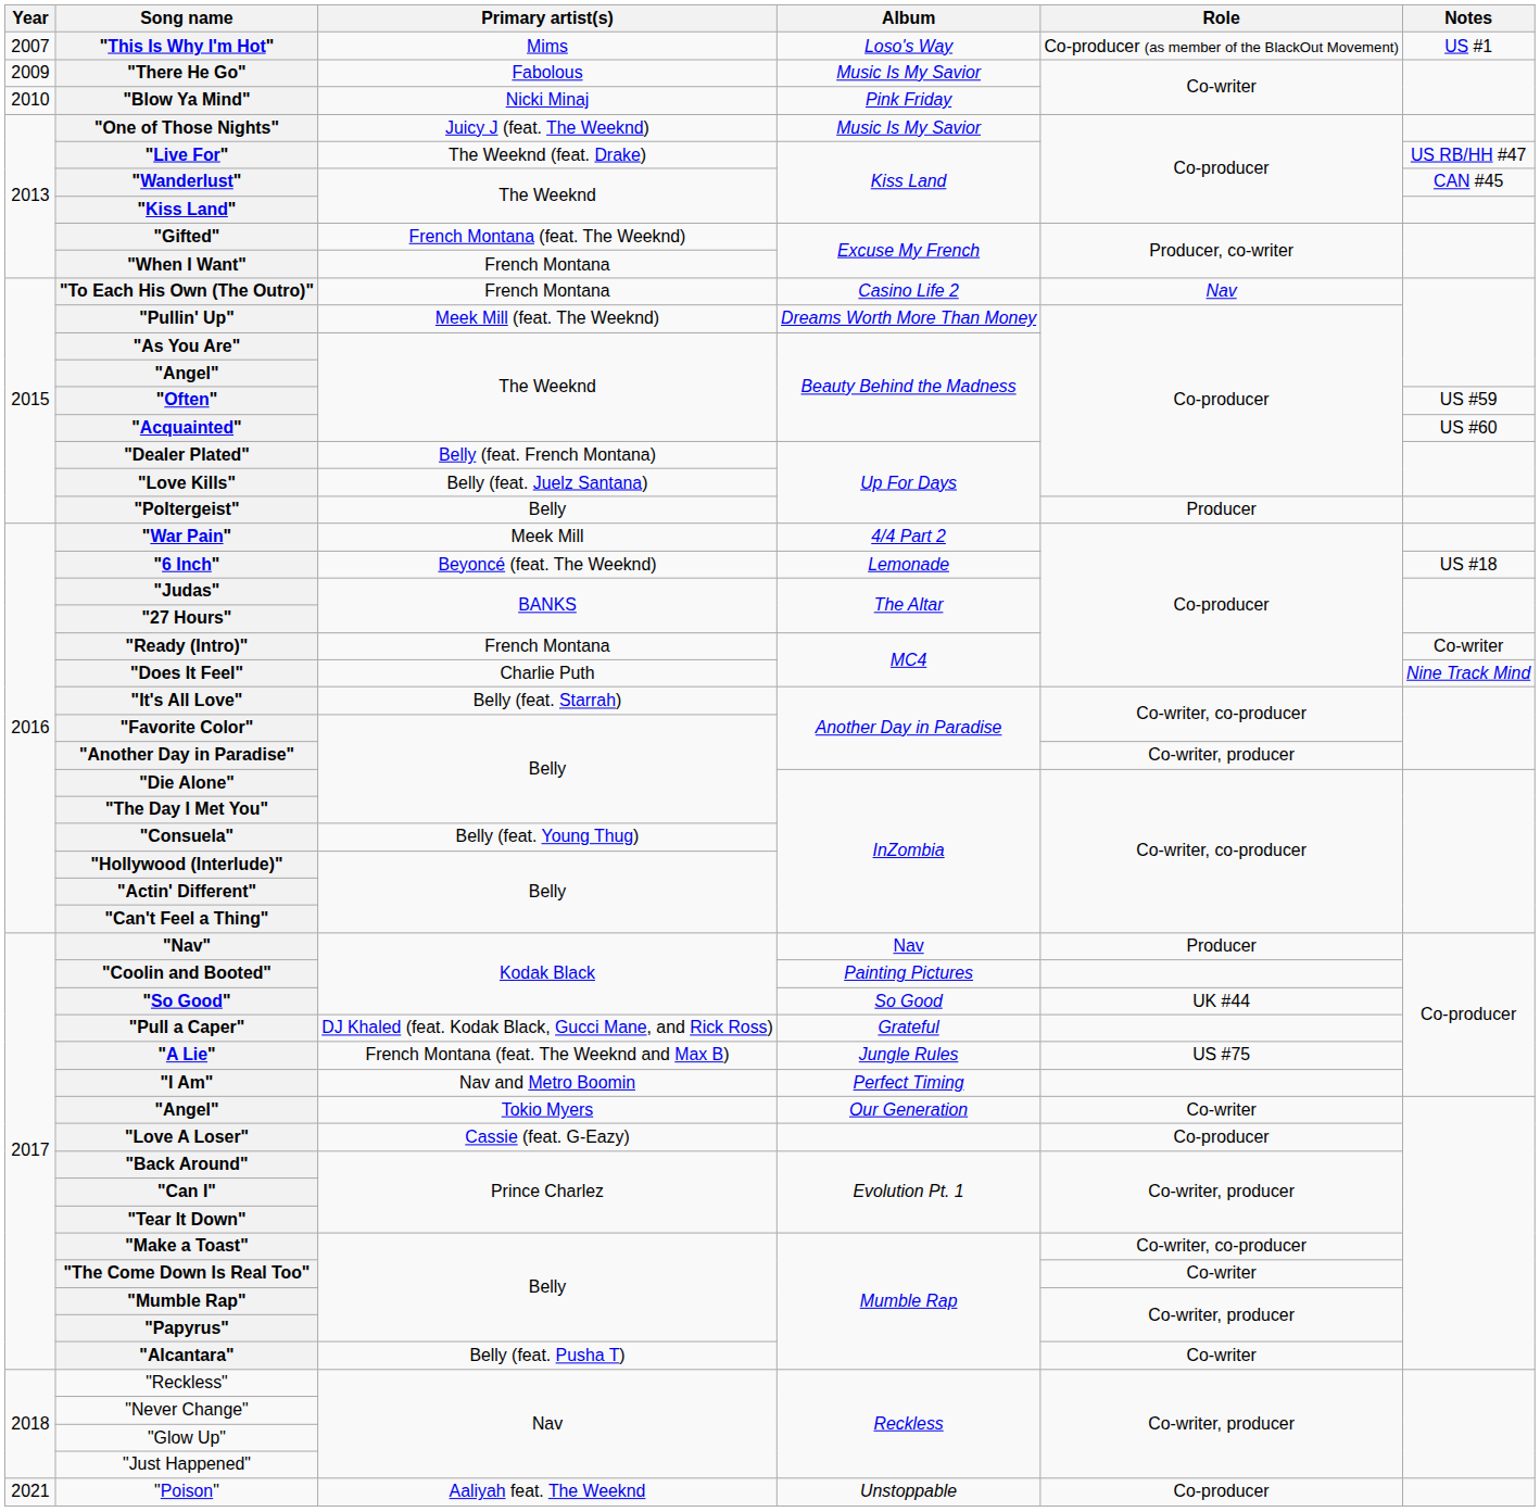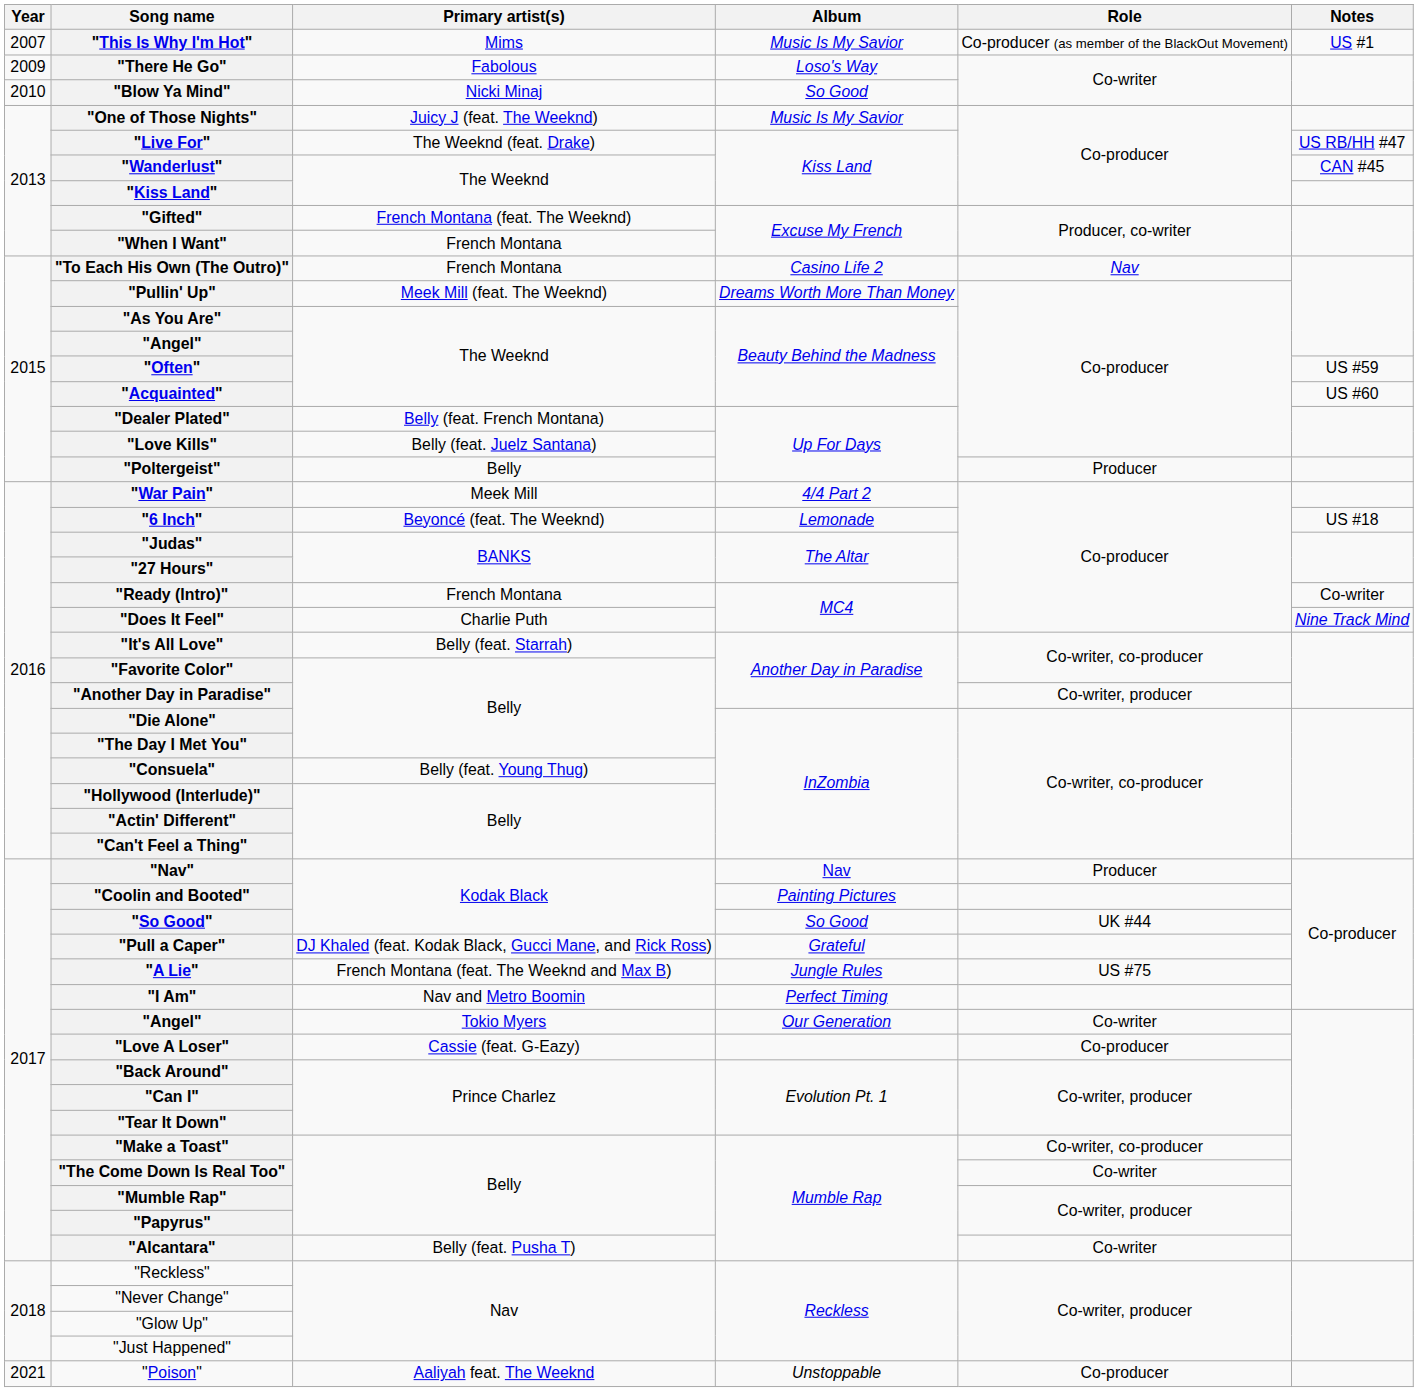 <table class="wikitable sortable plainrowheaders" style="text-align:center;">
 <tr>
 <th scope="col" style="width:2.5em;">Year</th>
 <th scope="col">Song name<br></th>
 <th scope="col">Primary artist(s)</th>
 <th scope="col">Album</th>
 <th scope="col">Role</th>
 <th scope="col">Notes</th>
 </tr>
 <tr>
 <td>2007</td>
 <th scope="row">"<a href='#'>This Is Why I'm Hot</a>"</th>
 <td><a href='#'>Mims</a></td>
-<td><em><a href='#'>Loso's Way</a></em></td>
+<td><em><a href='#'>Music Is My Savior</a></em></td>
 <td>Co-producer <small>(as member of the BlackOut Movement)</small></td>
 <td><a href='#'>US</a> #1</td>
 </tr>
 <tr>
 <td>2009</td>
 <th scope="row">"There He Go"</th>
 <td><a href='#'>Fabolous</a></td>
-<td><em><a href='#'>Music Is My Savior</a></em></td>
+<td><em><a href='#'>Loso's Way</a></em></td>
 <td rowspan="2">Co-writer</td>
 <td rowspan="2"></td>
 </tr>
 <tr>
 <td>2010</td>
 <th scope="row">"Blow Ya Mind"</th>
 <td><a href='#'>Nicki Minaj</a></td>
-<td><em><a href='#'>Pink Friday</a></em></td>
+<td><em><a href='#'>So Good</a></em></td>
 </tr>
 <tr>
 <td rowspan="6">2013</td>
 <th scope="row">"One of Those Nights"</th>
 <td><a href='#'>Juicy J</a> (feat. <a href='#'>The Weeknd</a>)</td>
 <td><em><a href='#'>Music Is My Savior</a></em></td>
 <td rowspan="4">Co-producer</td>
 <td></td>
 </tr>
 <tr>
 <th scope="row">"<a href='#'>Live For</a>"</th>
 <td>The Weeknd (feat. <a href='#'>Drake</a>)</td>
 <td rowspan="3"><em><a href='#'>Kiss Land</a></em></td>
 <td><a href='#'>US RB/HH</a> #47</td>
 </tr>
 <tr>
 <th scope="row">"<a href='#'>Wanderlust</a>"</th>
 <td rowspan="2">The Weeknd</td>
 <td><a href='#'>CAN</a> #45</td>
 </tr>
 <tr>
 <th scope="row">"<a href='#'>Kiss Land</a>"</th>
 <td></td>
 </tr>
 <tr>
 <th scope="row">"Gifted"</th>
 <td><a href='#'>French Montana</a> (feat. The Weeknd)</td>
 <td rowspan="2"><em><a href='#'>Excuse My French</a></em></td>
 <td rowspan="2">Producer, co-writer</td>
 <td rowspan="2"></td>
 </tr>
 <tr>
 <th scope="row">"When I Want"</th>
 <td>French Montana</td>
 </tr>
 <tr>
 <td rowspan="9">2015</td>
 <th scope="row">"To Each His Own (The Outro)"</th>
 <td>French Montana</td>
 <td><em><a href='#'>Casino Life 2</a></em></td>
 <td><em><a href='#'>Nav</a></em></td>
 <td rowspan="4"></td>
 </tr>
 <tr>
 <th scope="row">"Pullin' Up"</th>
 <td><a href='#'>Meek Mill</a> (feat. The Weeknd)</td>
 <td><em><a href='#'>Dreams Worth More Than Money</a></em></td>
 <td rowspan="7">Co-producer</td>
 </tr>
 <tr>
 <th scope="row">"As You Are"</th>
 <td rowspan="4">The Weeknd</td>
 <td rowspan="4"><em><a href='#'>Beauty Behind the Madness</a></em></td>
 </tr>
 <tr>
 <th scope="row">"Angel"</th>
 </tr>
 <tr>
 <th scope="row">"<a href='#'>Often</a>"</th>
 <td>US #59</td>
 </tr>
 <tr>
 <th scope="row">"<a href='#'>Acquainted</a>"</th>
 <td>US #60</td>
 </tr>
 <tr>
 <th scope="row">"Dealer Plated"</th>
 <td><a href='#'>Belly</a> (feat. French Montana)</td>
 <td rowspan="3"><em><a href='#'>Up For Days</a></em></td>
 <td rowspan="2"></td>
 </tr>
 <tr>
 <th scope="row">"Love Kills"</th>
 <td>Belly (feat. <a href='#'>Juelz Santana</a>)</td>
 </tr>
 <tr>
 <th scope="row">"Poltergeist"</th>
 <td>Belly</td>
 <td>Producer</td>
 <td></td>
 </tr>
 <tr>
 <td rowspan="15">2016</td>
 <th scope="row">"<a href='#'>War Pain</a>"</th>
 <td>Meek Mill</td>
 <td><em><a href='#'>4/4 Part 2</a></em></td>
 <td rowspan="6">Co-producer</td>
 <td></td>
 </tr>
 <tr>
 <th scope="row">"<a href='#'>6 Inch</a>"</th>
 <td><a href='#'>Beyoncé</a> (feat. The Weeknd)</td>
 <td><em><a href='#'>Lemonade</a></em></td>
 <td>US #18</td>
 </tr>
 <tr>
 <th scope="row">"Judas"</th>
 <td rowspan="2"><a href='#'>BANKS</a></td>
 <td rowspan="2"><em><a href='#'>The Altar</a></em></td>
 <td rowspan="2"></td>
 </tr>
 <tr>
 <th scope="row">"27 Hours"</th>
 </tr>
 <tr>
 <th scope="row">"Ready (Intro)"</th>
 <td>French Montana</td>
 <td rowspan="2"><em><a href='#'>MC4</a></em></td>
 <td>Co-writer</td>
 </tr>
 <tr>
 <th scope="row">"Does It Feel"</th>
 <td>Charlie Puth</td>
 <td><em><a href='#'>Nine Track Mind</a></em></td>
 </tr>
 <tr>
 <th scope="row">"It's All Love"</th>
 <td>Belly (feat. <a href='#'>Starrah</a>)</td>
 <td rowspan="3"><em><a href='#'>Another Day in Paradise</a></em></td>
 <td rowspan="2">Co-writer, co-producer</td>
 <td rowspan="3"></td>
 </tr>
 <tr>
 <th scope="row">"Favorite Color"</th>
 <td rowspan="4">Belly</td>
 </tr>
 <tr>
 <th scope="row">"Another Day in Paradise"</th>
 <td>Co-writer, producer</td>
 </tr>
 <tr>
 <th scope="row">"Die Alone"</th>
 <td rowspan="6"><em><a href='#'>InZombia</a></em></td>
 <td rowspan="6">Co-writer, co-producer</td>
 <td rowspan="6"></td>
 </tr>
 <tr>
 <th scope="row">"The Day I Met You"</th>
 </tr>
 <tr>
 <th scope="row">"Consuela"</th>
 <td>Belly (feat. <a href='#'>Young Thug</a>)</td>
 </tr>
 <tr>
 <th scope="row">"Hollywood (Interlude)"</th>
 <td rowspan="3">Belly</td>
 </tr>
 <tr>
 <th scope="row">"Actin' Different"</th>
 </tr>
 <tr>
 <th scope="row">"Can't Feel a Thing"</th>
 </tr>
 <tr>
 <td rowspan="16">2017</td>
 <th scope="row">"Nav"</th>
 <td rowspan="3"><a href='#'>Kodak Black</a></td>
 <td><a href='#'>Nav</a></td>
 <td>Producer</td>
 <td rowspan="6">Co-producer</td>
 </tr>
 <tr>
 <th scope="row">"Coolin and Booted"</th>
 <td><em><a href='#'>Painting Pictures</a></em></td>
 <td></td>
 </tr>
 <tr>
 <th scope="row">"<a href='#'>So Good</a>"</th>
 <td><em><a href='#'>So Good</a></em></td>
 <td>UK #44</td>
 </tr>
 <tr>
 <th scope="row">"Pull a Caper"</th>
 <td><a href='#'>DJ Khaled</a> (feat. Kodak Black, <a href='#'>Gucci Mane</a>, and <a href='#'>Rick Ross</a>)</td>
 <td><em><a href='#'>Grateful</a></em></td>
 <td></td>
 </tr>
 <tr>
 <th scope="row">"<a href='#'>A Lie</a>"</th>
 <td>French Montana (feat. The Weeknd and <a href='#'>Max B</a>)</td>
 <td><em><a href='#'>Jungle Rules</a></em></td>
 <td>US #75</td>
 </tr>
 <tr>
 <th scope="row">"I Am"</th>
 <td>Nav and <a href='#'>Metro Boomin</a></td>
 <td><em><a href='#'>Perfect Timing</a></em></td>
 <td></td>
 </tr>
 <tr>
 <th scope="row">"Angel"</th>
 <td><a href='#'>Tokio Myers</a></td>
 <td><a href='#'><em>Our Generation</em></a></td>
 <td>Co-writer</td>
 <td rowspan="10"></td>
 </tr>
 <tr>
 <th scope="row">"Love A Loser"</th>
 <td><a href='#'>Cassie</a> (feat. G-Eazy)</td>
 <td></td>
 <td>Co-producer</td>
 </tr>
 <tr>
 <th scope="row">"Back Around"</th>
 <td rowspan="3">Prince Charlez</td>
 <td rowspan="3"><em>Evolution Pt. 1</em></td>
 <td rowspan="3">Co-writer, producer</td>
 </tr>
 <tr>
 <th scope="row">"Can I"</th>
 </tr>
 <tr>
 <th scope="row">"Tear It Down"</th>
 </tr>
 <tr>
 <th scope="row">"Make a Toast"</th>
 <td rowspan="4">Belly</td>
 <td rowspan="5"><em><a href='#'>Mumble Rap</a></em></td>
 <td>Co-writer, co-producer</td>
 </tr>
 <tr>
 <th scope="row">"The Come Down Is Real Too"</th>
 <td>Co-writer</td>
 </tr>
 <tr>
 <th scope="row">"Mumble Rap"</th>
 <td rowspan="2">Co-writer, producer</td>
 </tr>
 <tr>
 <th scope="row">"Papyrus"</th>
 </tr>
 <tr>
 <th scope="row">"Alcantara"</th>
 <td>Belly (feat. <a href='#'>Pusha T</a>)</td>
 <td>Co-writer</td>
 </tr>
 <tr>
 <td rowspan="4">2018</td>
 <td>"Reckless"</td>
 <td rowspan="4">Nav</td>
 <td rowspan="4"><em><a href='#'>Reckless</a></em></td>
 <td rowspan="4">Co-writer, producer</td>
 <td rowspan="4"></td>
 </tr>
 <tr>
 <td>"Never Change"</td>
 </tr>
 <tr>
 <td>"Glow Up"</td>
 </tr>
 <tr>
 <td>"Just Happened"</td>
 </tr>
 <tr>
 <td>2021</td>
 <td>"<a href='#'>Poison</a>"</td>
 <td><a href='#'>Aaliyah</a> feat. <a href='#'>The Weeknd</a></td>
 <td><em>Unstoppable</em></td>
 <td>Co-producer</td>
 <td></td>
 </tr>
 </table>
